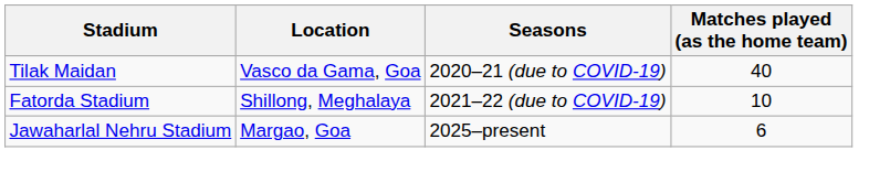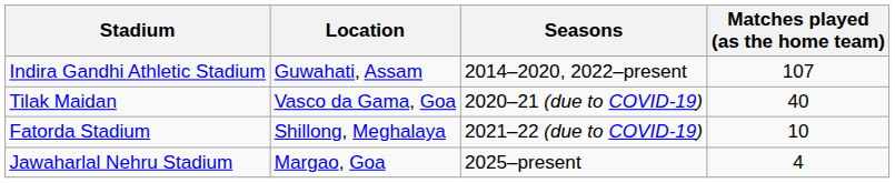 <table class="wikitable">
 <tr>
 <th>Stadium</th>
 <th>Location</th>
 <th>Seasons</th>
 <th>Matches played<br>(as the home team)</th>
+</tr>
+<tr>
+<td><a href='#'>Indira Gandhi Athletic Stadium</a></td>
+<td><a href='#'>Guwahati</a>, <a href='#'>Assam</a></td>
+<td>2014–2020, 2022–present</td>
+<td style="text-align: center;">107</td>
 </tr>
 <tr>
 <td><a href='#'>Tilak Maidan</a></td>
 <td><a href='#'>Vasco da Gama</a>, <a href='#'>Goa</a></td>
 <td>2020–21 <em>(due to <a href='#'>COVID-19</a>)</em></td>
 <td style="text-align: center;">40</td>
 </tr>
 <tr>
 <td><a href='#'>Fatorda Stadium</a></td>
 <td><a href='#'>Shillong</a>, <a href='#'>Meghalaya</a></td>
 <td>2021–22 <em>(due to <a href='#'>COVID-19</a>)</em></td>
 <td style="text-align: center;">10</td>
 </tr>
 <tr>
 <td><a href='#'>Jawaharlal Nehru Stadium</a></td>
 <td><a href='#'>Margao</a>, <a href='#'>Goa</a></td>
 <td>2025–present</td>
-<td style="text-align: center;">6</td>
+<td style="text-align: center;">4</td>
 </tr>
 </table>
